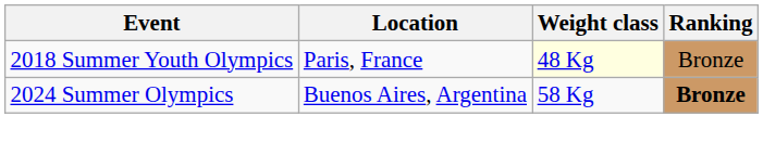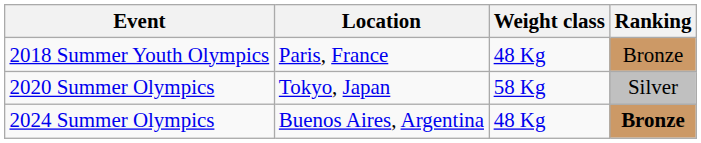 <table class="wikitable sortable">
 <tr>
 <th>Event</th>
 <th>Location</th>
 <th>Weight class</th>
 <th>Ranking</th>
 </tr>
 <tr>
 <td><a href='#'>2018 Summer Youth Olympics</a></td>
 <td><a href='#'>Paris</a>, <a href='#'>France</a></td>
-<td style="background: lightyellow;"><a href='#'>48 Kg</a></td>
+<td><a href='#'>48 Kg</a></td>
 <td bgcolor="cc9966" align="center">Bronze</td>
+</tr>
+<tr>
+<td><a href='#'>2020 Summer Olympics</a></td>
+<td><a href='#'>Tokyo</a>, <a href='#'>Japan</a></td>
+<td><a href='#'>58 Kg</a></td>
+<td bgcolor="silver" align="center">Silver</td>
 </tr>
 <tr>
 <td><a href='#'>2024 Summer Olympics</a></td>
 <td><a href='#'>Buenos Aires</a>, <a href='#'>Argentina</a></td>
-<td><a href='#'>58 Kg</a></td>
+<td><a href='#'>48 Kg</a></td>
 <td bgcolor="cc9966" align="center"><strong>Bronze</strong></td>
 </tr>
 </table>
